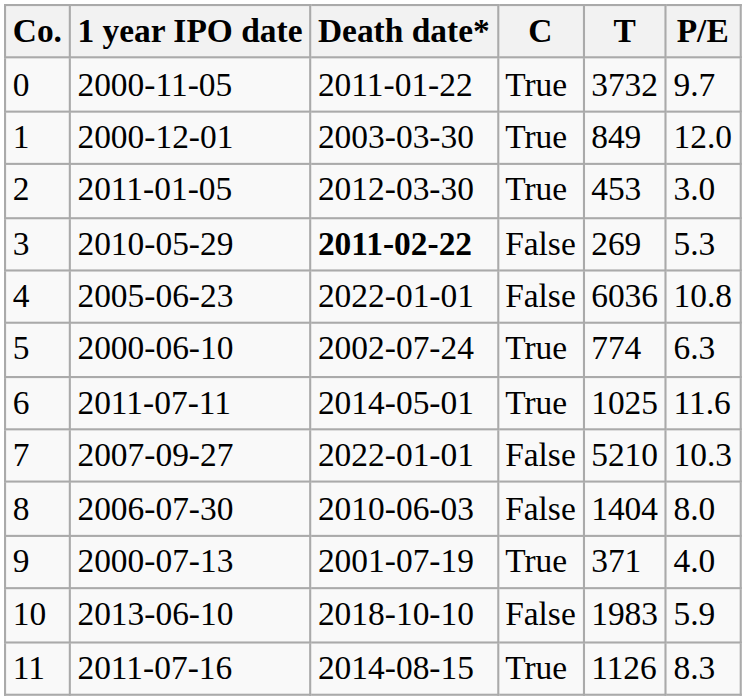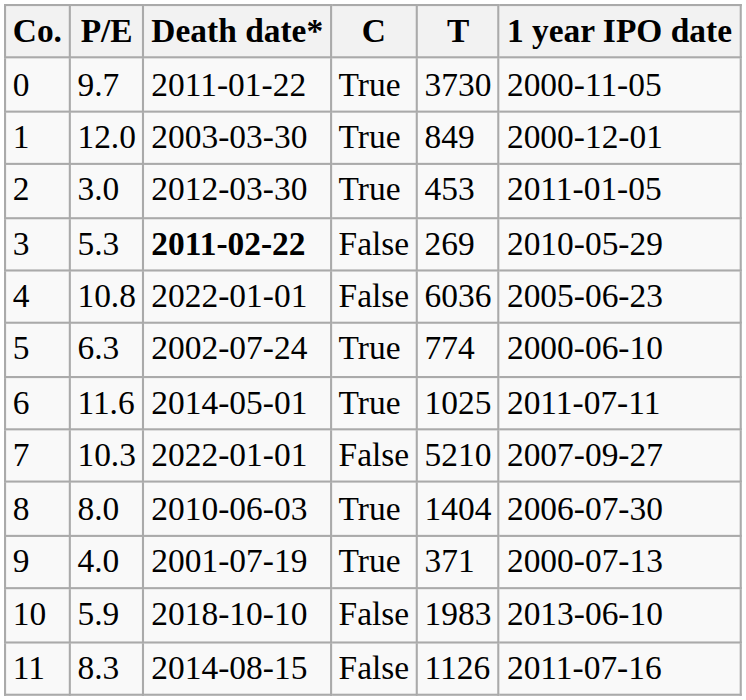 <table class="wikitable floatright">
 <tr>
 <th>Co.</th>
-<th>1 year IPO date</th>
+<th>P/E</th>
 <th>Death date*</th>
 <th>C</th>
 <th>T</th>
-<th>P/E</th>
+<th>1 year IPO date</th>
 </tr>
 <tr>
 <td>0</td>
-<td>2000-11-05</td>
+<td>9.7</td>
 <td>2011-01-22</td>
 <td>True</td>
-<td>3732</td>
-<td>9.7</td>
+<td>3730</td>
+<td>2000-11-05</td>
 </tr>
 <tr>
 <td>1</td>
-<td>2000-12-01</td>
+<td>12.0</td>
 <td>2003-03-30</td>
 <td>True</td>
 <td>849</td>
-<td>12.0</td>
+<td>2000-12-01</td>
 </tr>
 <tr>
 <td>2</td>
-<td>2011-01-05</td>
+<td>3.0</td>
 <td>2012-03-30</td>
 <td>True</td>
 <td>453</td>
-<td>3.0</td>
+<td>2011-01-05</td>
 </tr>
 <tr>
 <td>3</td>
-<td>2010-05-29</td>
+<td>5.3</td>
 <td><strong>2011-02-22</strong></td>
 <td>False</td>
 <td>269</td>
-<td>5.3</td>
+<td>2010-05-29</td>
 </tr>
 <tr>
 <td>4</td>
-<td>2005-06-23</td>
+<td>10.8</td>
 <td>2022-01-01</td>
 <td>False</td>
 <td>6036</td>
-<td>10.8</td>
+<td>2005-06-23</td>
 </tr>
 <tr>
 <td>5</td>
-<td>2000-06-10</td>
+<td>6.3</td>
 <td>2002-07-24</td>
 <td>True</td>
 <td>774</td>
-<td>6.3</td>
+<td>2000-06-10</td>
 </tr>
 <tr>
 <td>6</td>
-<td>2011-07-11</td>
+<td>11.6</td>
 <td>2014-05-01</td>
 <td>True</td>
 <td>1025</td>
-<td>11.6</td>
+<td>2011-07-11</td>
 </tr>
 <tr>
 <td>7</td>
-<td>2007-09-27</td>
+<td>10.3</td>
 <td>2022-01-01</td>
 <td>False</td>
 <td>5210</td>
-<td>10.3</td>
+<td>2007-09-27</td>
 </tr>
 <tr>
 <td>8</td>
+<td>8.0</td>
+<td>2010-06-03</td>
+<td>True</td>
+<td>1404</td>
 <td>2006-07-30</td>
-<td>2010-06-03</td>
-<td>False</td>
-<td>1404</td>
-<td>8.0</td>
 </tr>
 <tr>
 <td>9</td>
-<td>2000-07-13</td>
+<td>4.0</td>
 <td>2001-07-19</td>
 <td>True</td>
 <td>371</td>
-<td>4.0</td>
+<td>2000-07-13</td>
 </tr>
 <tr>
 <td>10</td>
-<td>2013-06-10</td>
+<td>5.9</td>
 <td>2018-10-10</td>
 <td>False</td>
 <td>1983</td>
-<td>5.9</td>
+<td>2013-06-10</td>
 </tr>
 <tr>
 <td>11</td>
+<td>8.3</td>
+<td>2014-08-15</td>
+<td>False</td>
+<td>1126</td>
 <td>2011-07-16</td>
-<td>2014-08-15</td>
-<td>True</td>
-<td>1126</td>
-<td>8.3</td>
 </tr>
 </table>
